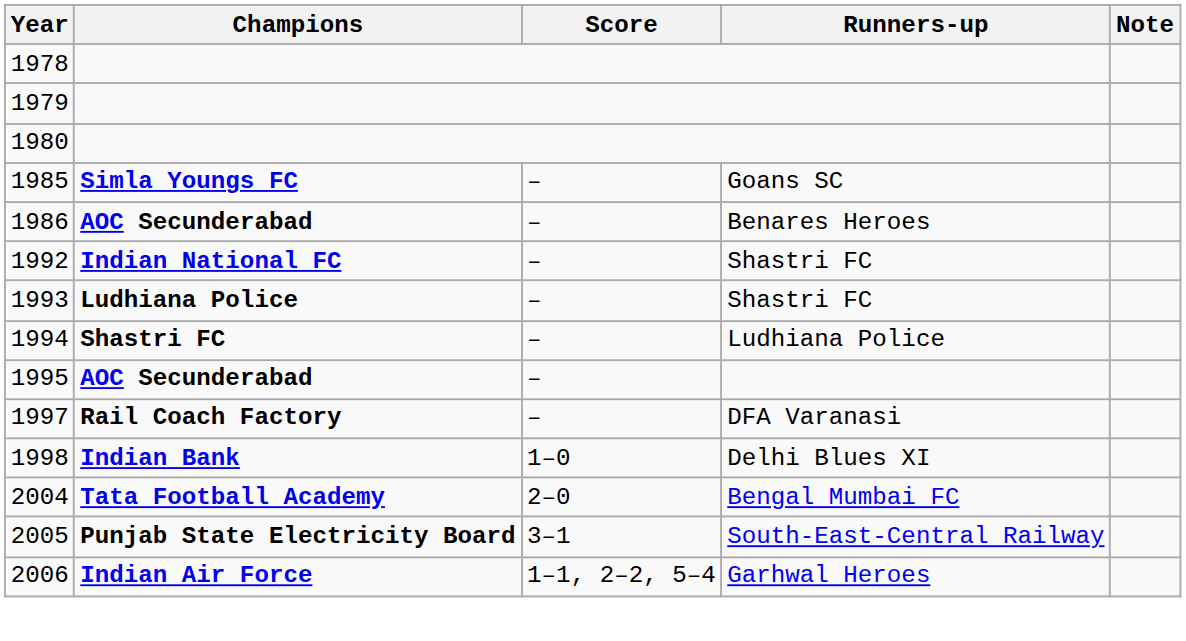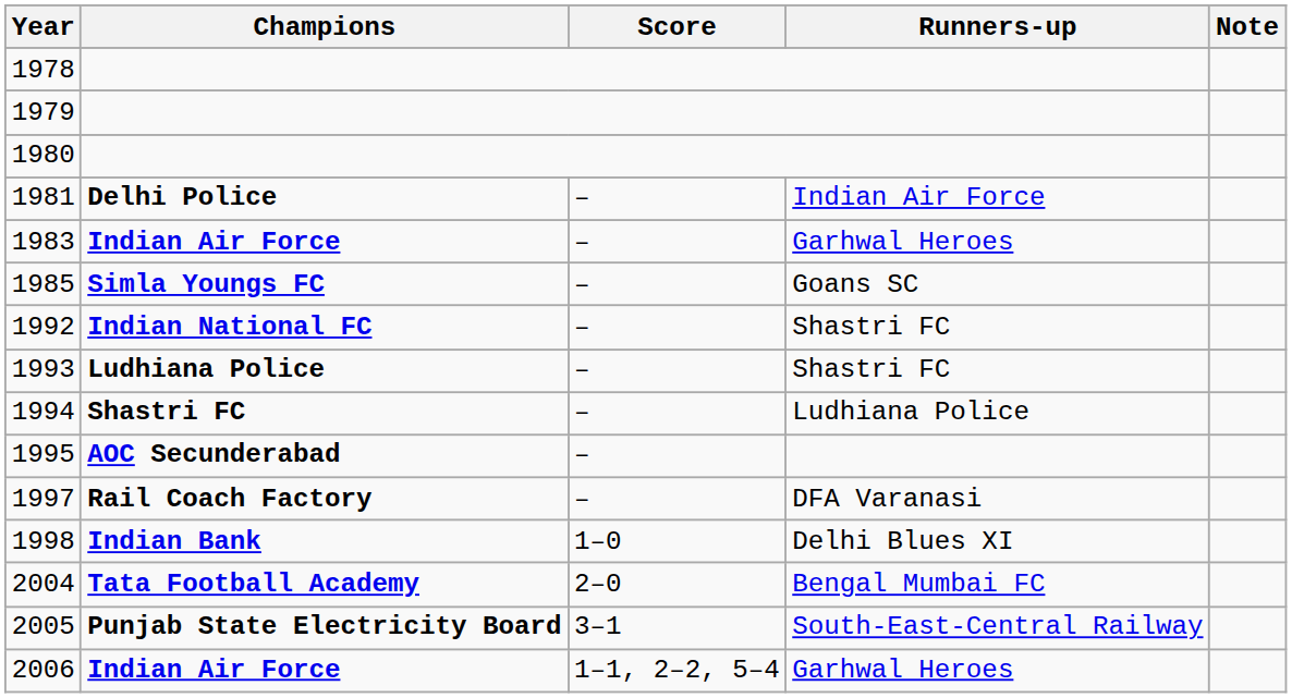 <table class="wikitable">
 <tr>
 <th>Year</th>
 <th>Champions</th>
 <th>Score</th>
 <th>Runners-up</th>
 <th>Note</th>
 </tr>
 <tr>
 <td>1978</td>
 <td colspan="3" style="text-align:center;"></td>
 <td></td>
 </tr>
 <tr>
 <td>1979</td>
 <td colspan="3" style="text-align:center;"></td>
 <td></td>
 </tr>
 <tr>
 <td>1980</td>
 <td colspan="3" style="text-align:center;"></td>
 <td></td>
 </tr>
 <tr>
+<td>1981</td>
+<td><strong>Delhi Police</strong></td>
+<td>–</td>
+<td><a href='#'>Indian Air Force</a></td>
+<td></td>
+</tr>
+<tr>
+<td>1983</td>
+<td><strong><a href='#'>Indian Air Force</a></strong></td>
+<td>–</td>
+<td><a href='#'>Garhwal Heroes</a></td>
+<td></td>
+</tr>
+<tr>
 <td>1985</td>
 <td><strong><a href='#'>Simla Youngs FC</a></strong></td>
 <td>–</td>
 <td>Goans SC</td>
-<td></td>
-</tr>
-<tr>
-<td>1986</td>
-<td><strong><a href='#'>AOC</a> Secunderabad</strong></td>
-<td>–</td>
-<td>Benares Heroes</td>
 <td></td>
 </tr>
 <tr>
 <td>1992</td>
 <td><strong><a href='#'>Indian National FC</a></strong></td>
 <td>–</td>
 <td>Shastri FC</td>
 <td></td>
 </tr>
 <tr>
 <td>1993</td>
 <td><strong>Ludhiana Police</strong></td>
 <td>–</td>
 <td>Shastri FC</td>
 <td></td>
 </tr>
 <tr>
 <td>1994</td>
 <td><strong>Shastri FC</strong></td>
 <td>–</td>
 <td>Ludhiana Police</td>
 <td></td>
 </tr>
 <tr>
 <td>1995</td>
 <td><strong><a href='#'>AOC</a> Secunderabad</strong></td>
 <td>–</td>
 <td></td>
 <td></td>
 </tr>
 <tr>
 <td>1997</td>
 <td><strong>Rail Coach Factory</strong></td>
 <td>–</td>
 <td>DFA Varanasi</td>
 <td></td>
 </tr>
 <tr>
 <td>1998</td>
 <td><strong><a href='#'>Indian Bank</a></strong></td>
 <td>1–0</td>
 <td>Delhi Blues XI</td>
 <td></td>
 </tr>
 <tr>
 <td>2004</td>
 <td><strong><a href='#'>Tata Football Academy</a></strong></td>
 <td>2–0</td>
 <td><a href='#'>Bengal Mumbai FC</a></td>
 <td></td>
 </tr>
 <tr>
 <td>2005</td>
 <td><strong>Punjab State Electricity Board</strong></td>
 <td>3–1</td>
 <td><a href='#'>South-East-Central Railway</a></td>
 <td></td>
 </tr>
 <tr>
 <td>2006</td>
 <td><strong><a href='#'>Indian Air Force</a></strong></td>
 <td>1–1, 2–2, 5–4 </td>
 <td><a href='#'>Garhwal Heroes</a></td>
 <td></td>
 </tr>
 </table>
